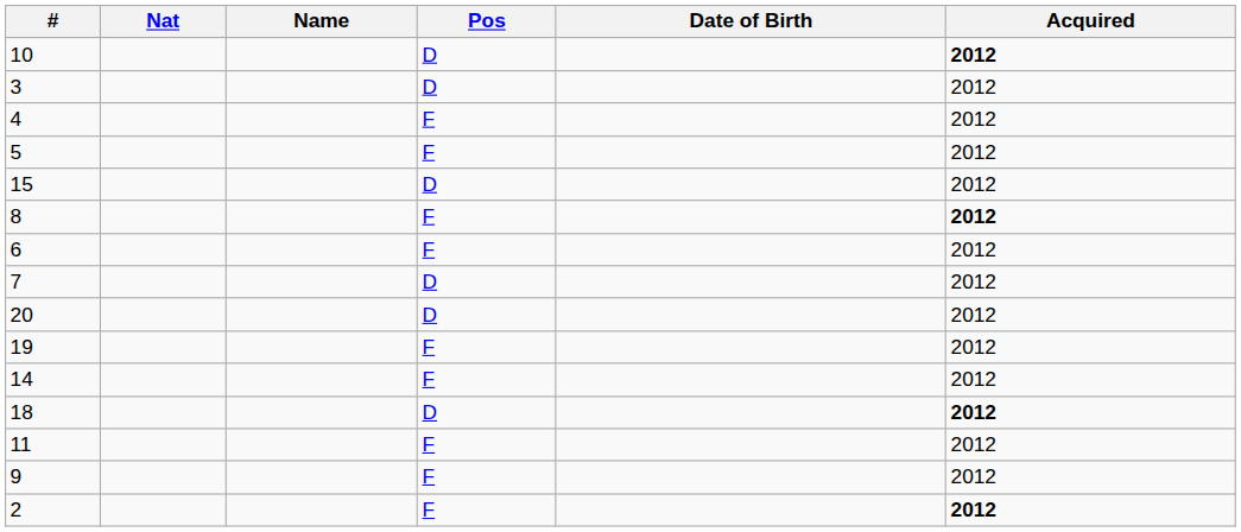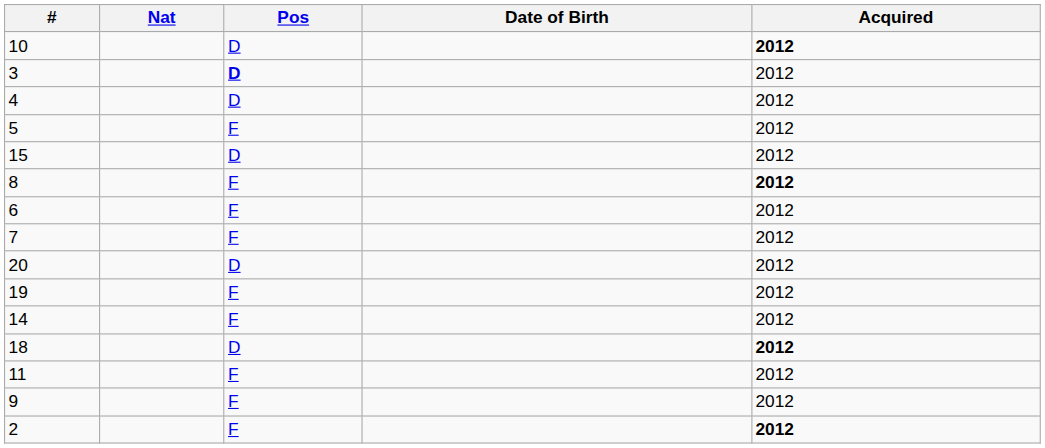 <table class="wikitable sortable" style=width:60em style="text-align:center">
 <tr>
 <th>#</th>
 <th><a href='#'>Nat</a></th>
-<th>Name</th>
 <th><a href='#'>Pos</a></th>
 <th>Date of Birth</th>
 <th>Acquired</th>
 </tr>
 <tr>
 <td>10</td>
 <td></td>
-<td align="left"></td>
 <td><a href='#'>D</a></td>
 <td align="left"></td>
 <td><strong>2012</strong></td>
 </tr>
 <tr>
 <td>3</td>
 <td></td>
-<td align="left"></td>
-<td><a href='#'>D</a></td>
+<td><strong><a href='#'>D</a></strong></td>
 <td align="left"></td>
 <td>2012</td>
 </tr>
 <tr>
 <td>4</td>
 <td></td>
-<td align="left"></td>
-<td><a href='#'>F</a></td>
+<td><a href='#'>D</a></td>
 <td align="left"></td>
 <td>2012</td>
 </tr>
 <tr>
 <td>5</td>
 <td></td>
-<td align="left"></td>
 <td><a href='#'>F</a></td>
 <td align="left"></td>
 <td>2012</td>
 </tr>
 <tr>
 <td>15</td>
 <td></td>
-<td align="left"></td>
 <td><a href='#'>D</a></td>
 <td align="left"></td>
 <td>2012</td>
 </tr>
 <tr>
 <td>8</td>
 <td></td>
-<td align="left"></td>
 <td><a href='#'>F</a></td>
 <td align="left"></td>
 <td><strong>2012</strong></td>
 </tr>
 <tr>
 <td>6</td>
 <td></td>
-<td align="left"></td>
 <td><a href='#'>F</a></td>
 <td align="left"></td>
 <td>2012</td>
 </tr>
 <tr>
 <td>7</td>
 <td></td>
-<td align="left"></td>
-<td><a href='#'>D</a></td>
+<td><a href='#'>F</a></td>
 <td align="left"></td>
 <td>2012</td>
 </tr>
 <tr>
 <td>20</td>
 <td></td>
-<td align="left"></td>
 <td><a href='#'>D</a></td>
 <td align="left"></td>
 <td>2012</td>
 </tr>
 <tr>
 <td>19</td>
 <td></td>
-<td align="left"></td>
 <td><a href='#'>F</a></td>
 <td align="left"></td>
 <td>2012</td>
 </tr>
 <tr>
 <td>14</td>
 <td></td>
-<td align="left"></td>
 <td><a href='#'>F</a></td>
 <td align="left"></td>
 <td>2012</td>
 </tr>
 <tr>
 <td>18</td>
 <td></td>
-<td align="left"></td>
 <td><a href='#'>D</a></td>
 <td align="left"></td>
 <td><strong>2012</strong></td>
 </tr>
 <tr>
 <td>11</td>
 <td></td>
-<td align="left"></td>
 <td><a href='#'>F</a></td>
 <td align="left"></td>
 <td>2012</td>
 </tr>
 <tr>
 <td>9</td>
 <td></td>
-<td align="left"></td>
 <td><a href='#'>F</a></td>
 <td align="left"></td>
 <td>2012</td>
 </tr>
 <tr>
 <td>2</td>
 <td></td>
-<td align="left"></td>
 <td><a href='#'>F</a></td>
 <td align="left"></td>
 <td><strong>2012</strong></td>
 </tr>
 </table>
